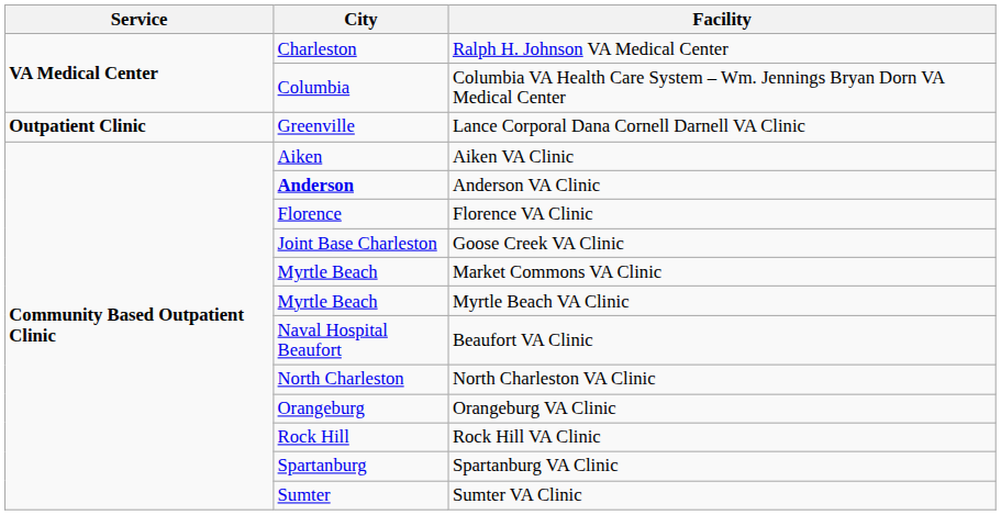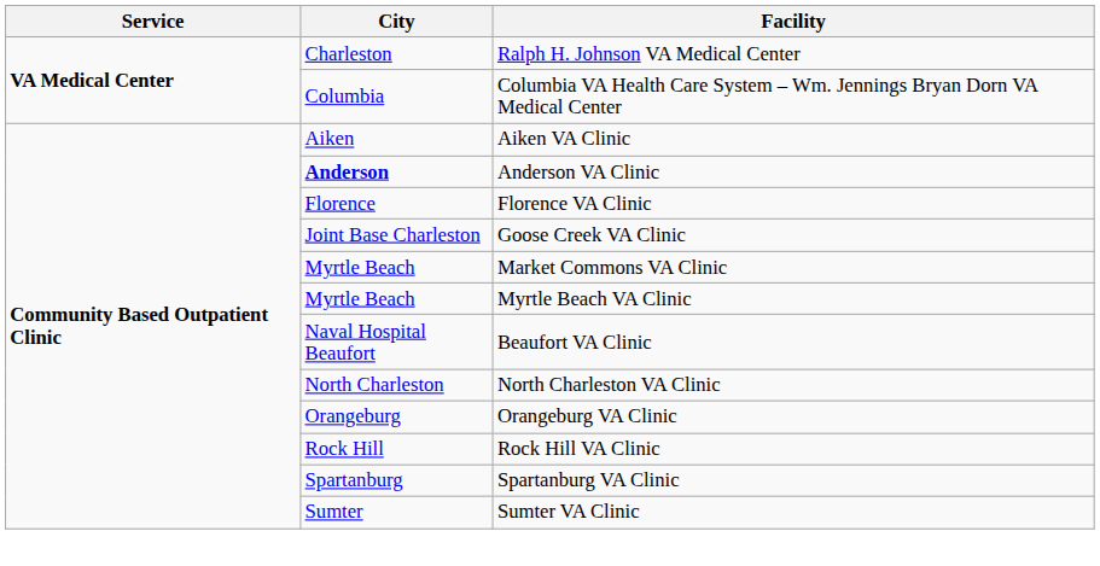 <table class="wikitable">
 <tr>
 <th>Service</th>
 <th>City</th>
 <th>Facility</th>
 </tr>
 <tr>
 <td rowspan=2><strong>VA Medical Center</strong></td>
 <td><a href='#'>Charleston</a></td>
 <td><a href='#'>Ralph H. Johnson</a> VA Medical Center</td>
 </tr>
 <tr>
 <td><a href='#'>Columbia</a></td>
 <td>Columbia VA Health Care System – Wm. Jennings Bryan Dorn VA Medical Center</td>
-</tr>
-<tr>
-<td rowspan=1><strong>Outpatient Clinic</strong></td>
-<td><a href='#'>Greenville</a></td>
-<td>Lance Corporal Dana Cornell Darnell VA Clinic</td>
 </tr>
 <tr>
 <td rowspan=12><strong>Community Based Outpatient Clinic</strong></td>
 <td><a href='#'>Aiken</a></td>
 <td>Aiken VA Clinic</td>
 </tr>
 <tr>
 <td><strong><a href='#'>Anderson</a></strong></td>
 <td>Anderson VA Clinic</td>
 </tr>
 <tr>
 <td><a href='#'>Florence</a></td>
 <td>Florence VA Clinic</td>
 </tr>
 <tr>
 <td><a href='#'>Joint Base Charleston</a></td>
 <td>Goose Creek VA Clinic</td>
 </tr>
 <tr>
 <td><a href='#'>Myrtle Beach</a></td>
 <td>Market Commons VA Clinic</td>
 </tr>
 <tr>
 <td><a href='#'>Myrtle Beach</a></td>
 <td>Myrtle Beach VA Clinic</td>
 </tr>
 <tr>
 <td><a href='#'>Naval Hospital Beaufort</a></td>
 <td>Beaufort VA Clinic</td>
 </tr>
 <tr>
 <td><a href='#'>North Charleston</a></td>
 <td>North Charleston VA Clinic</td>
 </tr>
 <tr>
 <td><a href='#'>Orangeburg</a></td>
 <td>Orangeburg VA Clinic</td>
 </tr>
 <tr>
 <td><a href='#'>Rock Hill</a></td>
 <td>Rock Hill VA Clinic</td>
 </tr>
 <tr>
 <td><a href='#'>Spartanburg</a></td>
 <td>Spartanburg VA Clinic</td>
 </tr>
 <tr>
 <td><a href='#'>Sumter</a></td>
 <td>Sumter VA Clinic</td>
 </tr>
 </table>
